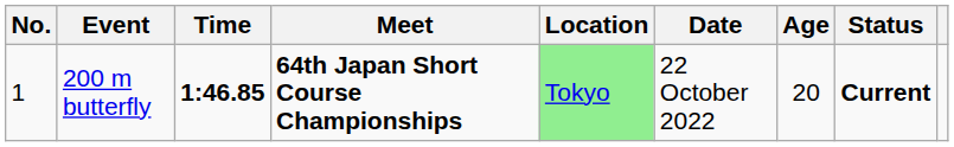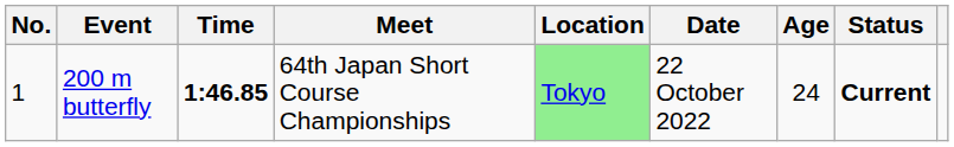 <table class="wikitable">
 <tr>
 <th>No.</th>
 <th>Event</th>
 <th>Time</th>
 <th>Meet</th>
 <th>Location</th>
 <th>Date</th>
 <th>Age</th>
 <th>Status</th>
 <th></th>
 </tr>
 <tr>
 <td>1</td>
 <td><a href='#'>200 m butterfly</a></td>
 <td style="text-align:center;"><strong>1:46.85</strong></td>
-<td><strong>64th Japan Short Course Championships</strong></td>
+<td>64th Japan Short Course Championships</td>
 <td style="background: lightgreen;"><a href='#'>Tokyo</a></td>
 <td>22 October 2022</td>
-<td style="text-align:center;">20</td>
+<td style="text-align:center;">24</td>
 <td style="text-align:center;"><strong>Current</strong></td>
 <td style="text-align:center;"></td>
 </tr>
 </table>
